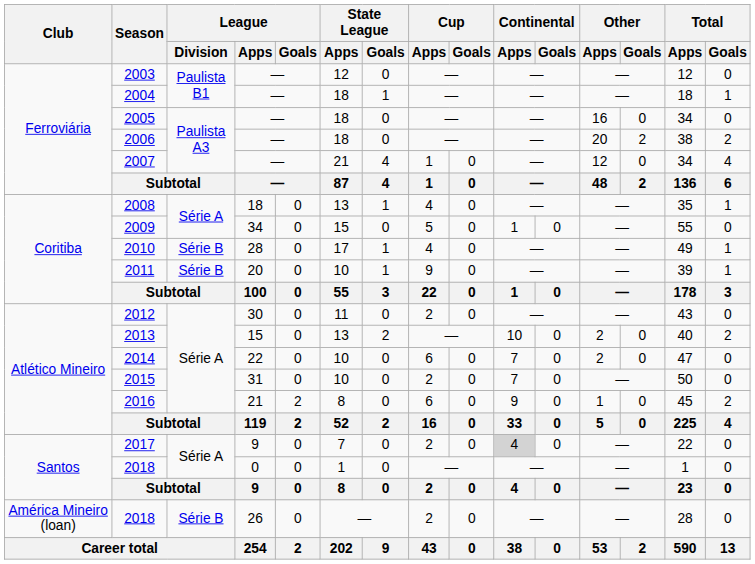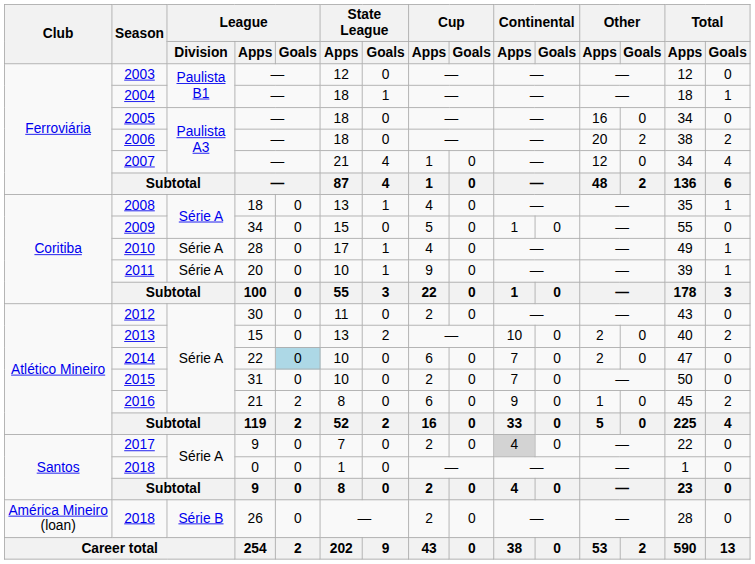 <table class="wikitable" style="text-align: center;">
 <tr>
 <th rowspan="2">Club</th>
 <th rowspan="2">Season</th>
 <th colspan="3">League</th>
 <th colspan="2">State League</th>
 <th colspan="2">Cup</th>
 <th colspan="2">Continental</th>
 <th colspan="2">Other</th>
 <th colspan="2">Total</th>
 </tr>
 <tr>
 <th>Division</th>
 <th>Apps</th>
 <th>Goals</th>
 <th>Apps</th>
 <th>Goals</th>
 <th>Apps</th>
 <th>Goals</th>
 <th>Apps</th>
 <th>Goals</th>
 <th>Apps</th>
 <th>Goals</th>
 <th>Apps</th>
 <th>Goals</th>
 </tr>
 <tr>
 <td rowspan="6" valign="center"><a href='#'>Ferroviária</a></td>
 <td><a href='#'>2003</a></td>
 <td rowspan="2"><a href='#'>Paulista B1</a></td>
 <td colspan="2">—</td>
 <td>12</td>
 <td>0</td>
 <td colspan="2">—</td>
 <td colspan="2">—</td>
 <td colspan="2">—</td>
 <td>12</td>
 <td>0</td>
 </tr>
 <tr>
 <td><a href='#'>2004</a></td>
 <td colspan="2">—</td>
 <td>18</td>
 <td>1</td>
 <td colspan="2">—</td>
 <td colspan="2">—</td>
 <td colspan="2">—</td>
 <td>18</td>
 <td>1</td>
 </tr>
 <tr>
 <td><a href='#'>2005</a></td>
 <td rowspan="3"><a href='#'>Paulista A3</a></td>
 <td colspan="2">—</td>
 <td>18</td>
 <td>0</td>
 <td colspan="2">—</td>
 <td colspan="2">—</td>
 <td>16</td>
 <td>0</td>
 <td>34</td>
 <td>0</td>
 </tr>
 <tr>
 <td><a href='#'>2006</a></td>
 <td colspan="2">—</td>
 <td>18</td>
 <td>0</td>
 <td colspan="2">—</td>
 <td colspan="2">—</td>
 <td>20</td>
 <td>2</td>
 <td>38</td>
 <td>2</td>
 </tr>
 <tr>
 <td><a href='#'>2007</a></td>
 <td colspan="2">—</td>
 <td>21</td>
 <td>4</td>
 <td>1</td>
 <td>0</td>
 <td colspan="2">—</td>
 <td>12</td>
 <td>0</td>
 <td>34</td>
 <td>4</td>
 </tr>
 <tr>
 <th colspan="2">Subtotal</th>
 <th colspan="2">—</th>
 <th>87</th>
 <th>4</th>
 <th>1</th>
 <th>0</th>
 <th colspan="2">—</th>
 <th>48</th>
 <th>2</th>
 <th>136</th>
 <th>6</th>
 </tr>
 <tr>
 <td rowspan="5" valign="center"><a href='#'>Coritiba</a></td>
 <td><a href='#'>2008</a></td>
 <td rowspan="2"><a href='#'>Série A</a></td>
 <td>18</td>
 <td>0</td>
 <td>13</td>
 <td>1</td>
 <td>4</td>
 <td>0</td>
 <td colspan="2">—</td>
 <td colspan="2">—</td>
 <td>35</td>
 <td>1</td>
 </tr>
 <tr>
 <td><a href='#'>2009</a></td>
 <td>34</td>
 <td>0</td>
 <td>15</td>
 <td>0</td>
 <td>5</td>
 <td>0</td>
 <td>1</td>
 <td>0</td>
 <td colspan="2">—</td>
 <td>55</td>
 <td>0</td>
 </tr>
 <tr>
 <td><a href='#'>2010</a></td>
-<td><a href='#'>Série B</a></td>
+<td>Série A</td>
 <td>28</td>
 <td>0</td>
 <td>17</td>
 <td>1</td>
 <td>4</td>
 <td>0</td>
 <td colspan="2">—</td>
 <td colspan="2">—</td>
 <td>49</td>
 <td>1</td>
 </tr>
 <tr>
 <td><a href='#'>2011</a></td>
-<td><a href='#'>Série B</a></td>
+<td>Série A</td>
 <td>20</td>
 <td>0</td>
 <td>10</td>
 <td>1</td>
 <td>9</td>
 <td>0</td>
 <td colspan="2">—</td>
 <td colspan="2">—</td>
 <td>39</td>
 <td>1</td>
 </tr>
 <tr>
 <th colspan="2">Subtotal</th>
 <th>100</th>
 <th>0</th>
 <th>55</th>
 <th>3</th>
 <th>22</th>
 <th>0</th>
 <th>1</th>
 <th>0</th>
 <th colspan="2">—</th>
 <th>178</th>
 <th>3</th>
 </tr>
 <tr>
 <td rowspan="6" valign="center"><a href='#'>Atlético Mineiro</a></td>
 <td><a href='#'>2012</a></td>
 <td rowspan="5">Série A</td>
 <td>30</td>
 <td>0</td>
 <td>11</td>
 <td>0</td>
 <td>2</td>
 <td>0</td>
 <td colspan="2">—</td>
 <td colspan="2">—</td>
 <td>43</td>
 <td>0</td>
 </tr>
 <tr>
 <td><a href='#'>2013</a></td>
 <td>15</td>
 <td>0</td>
 <td>13</td>
 <td>2</td>
 <td colspan="2">—</td>
 <td>10</td>
 <td>0</td>
 <td>2</td>
 <td>0</td>
 <td>40</td>
 <td>2</td>
 </tr>
 <tr>
 <td><a href='#'>2014</a></td>
 <td>22</td>
-<td>0</td>
+<td style="background: lightblue;">0</td>
 <td>10</td>
 <td>0</td>
 <td>6</td>
 <td>0</td>
 <td>7</td>
 <td>0</td>
 <td>2</td>
 <td>0</td>
 <td>47</td>
 <td>0</td>
 </tr>
 <tr>
 <td><a href='#'>2015</a></td>
 <td>31</td>
 <td>0</td>
 <td>10</td>
 <td>0</td>
 <td>2</td>
 <td>0</td>
 <td>7</td>
 <td>0</td>
 <td colspan="2">—</td>
 <td>50</td>
 <td>0</td>
 </tr>
 <tr>
 <td><a href='#'>2016</a></td>
 <td>21</td>
 <td>2</td>
 <td>8</td>
 <td>0</td>
 <td>6</td>
 <td>0</td>
 <td>9</td>
 <td>0</td>
 <td>1</td>
 <td>0</td>
 <td>45</td>
 <td>2</td>
 </tr>
 <tr>
 <th colspan="2">Subtotal</th>
 <th>119</th>
 <th>2</th>
 <th>52</th>
 <th>2</th>
 <th>16</th>
 <th>0</th>
 <th>33</th>
 <th>0</th>
 <th>5</th>
 <th>0</th>
 <th>225</th>
 <th>4</th>
 </tr>
 <tr>
 <td rowspan="3" valign="center"><a href='#'>Santos</a></td>
 <td><a href='#'>2017</a></td>
 <td rowspan="2">Série A</td>
 <td>9</td>
 <td>0</td>
 <td>7</td>
 <td>0</td>
 <td>2</td>
 <td>0</td>
 <td style="background: lightgrey;">4</td>
 <td>0</td>
 <td colspan="2">—</td>
 <td>22</td>
 <td>0</td>
 </tr>
 <tr>
 <td><a href='#'>2018</a></td>
 <td>0</td>
 <td>0</td>
 <td>1</td>
 <td>0</td>
 <td colspan="2">—</td>
 <td colspan="2">—</td>
 <td colspan="2">—</td>
 <td>1</td>
 <td>0</td>
 </tr>
 <tr>
 <th colspan="2">Subtotal</th>
 <th>9</th>
 <th>0</th>
 <th>8</th>
 <th>0</th>
 <th>2</th>
 <th>0</th>
 <th>4</th>
 <th>0</th>
 <th colspan="2">—</th>
 <th>23</th>
 <th>0</th>
 </tr>
 <tr>
 <td valign="center"><a href='#'>América Mineiro</a> (loan)</td>
 <td><a href='#'>2018</a></td>
 <td><a href='#'>Série B</a></td>
 <td>26</td>
 <td>0</td>
 <td colspan="2">—</td>
 <td>2</td>
 <td>0</td>
 <td colspan="2">—</td>
 <td colspan="2">—</td>
 <td>28</td>
 <td>0</td>
 </tr>
 <tr>
 <th colspan="3"><strong>Career total</strong></th>
 <th>254</th>
 <th>2</th>
 <th>202</th>
 <th>9</th>
 <th>43</th>
 <th>0</th>
 <th>38</th>
 <th>0</th>
 <th>53</th>
 <th>2</th>
 <th>590</th>
 <th>13</th>
 </tr>
 </table>
